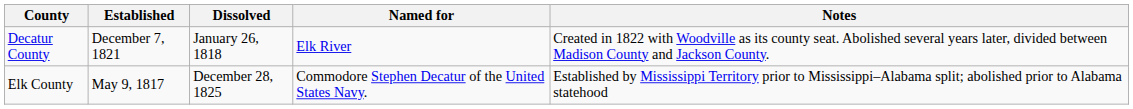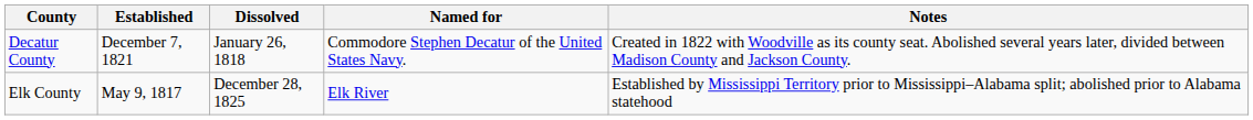 <table class="wikitable" style="margin:auto;">
 <tr>
 <th>County</th>
 <th>Established</th>
 <th>Dissolved</th>
 <th>Named for</th>
 <th>Notes</th>
 </tr>
 <tr>
 <td><a href='#'>Decatur County</a></td>
 <td>December 7, 1821</td>
 <td>January 26, 1818</td>
-<td><a href='#'>Elk River</a></td>
+<td>Commodore <a href='#'>Stephen Decatur</a> of the <a href='#'>United States Navy</a>.</td>
 <td>Created in 1822 with <a href='#'>Woodville</a> as its county seat. Abolished several years later, divided between <a href='#'>Madison County</a> and <a href='#'>Jackson County</a>.</td>
 </tr>
 <tr>
 <td>Elk County</td>
 <td>May 9, 1817</td>
 <td>December 28, 1825</td>
-<td>Commodore <a href='#'>Stephen Decatur</a> of the <a href='#'>United States Navy</a>.</td>
+<td><a href='#'>Elk River</a></td>
 <td>Established by <a href='#'>Mississippi Territory</a> prior to Mississippi–Alabama split; abolished prior to Alabama statehood</td>
 </tr>
 </table>
